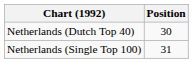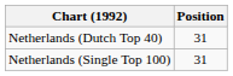 <table class="wikitable sortable">
 <tr>
 <th>Chart (1992)</th>
 <th>Position</th>
 </tr>
 <tr>
 <td>Netherlands (Dutch Top 40)</td>
-<td style="text-align:center">30</td>
+<td style="text-align:center">31</td>
 </tr>
 <tr>
 <td>Netherlands (Single Top 100)</td>
 <td style="text-align:center">31</td>
 </tr>
 </table>
